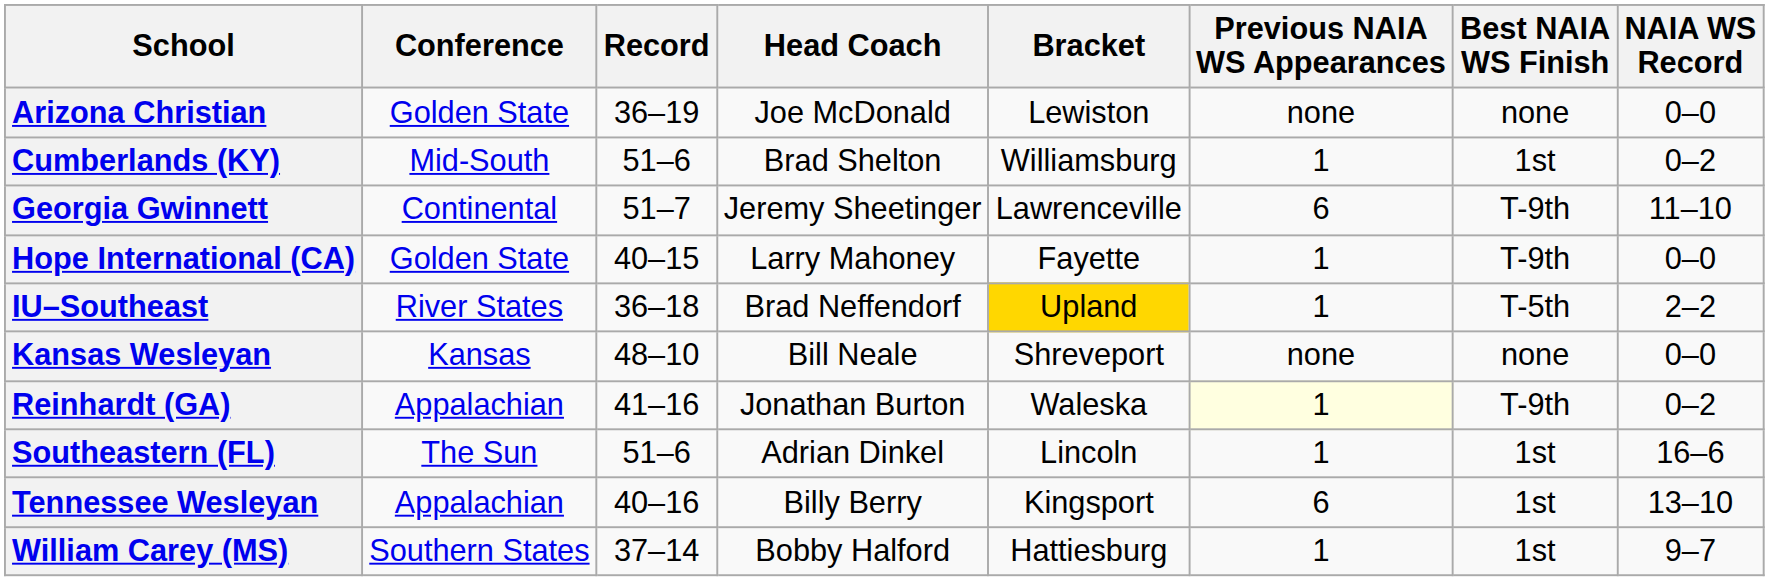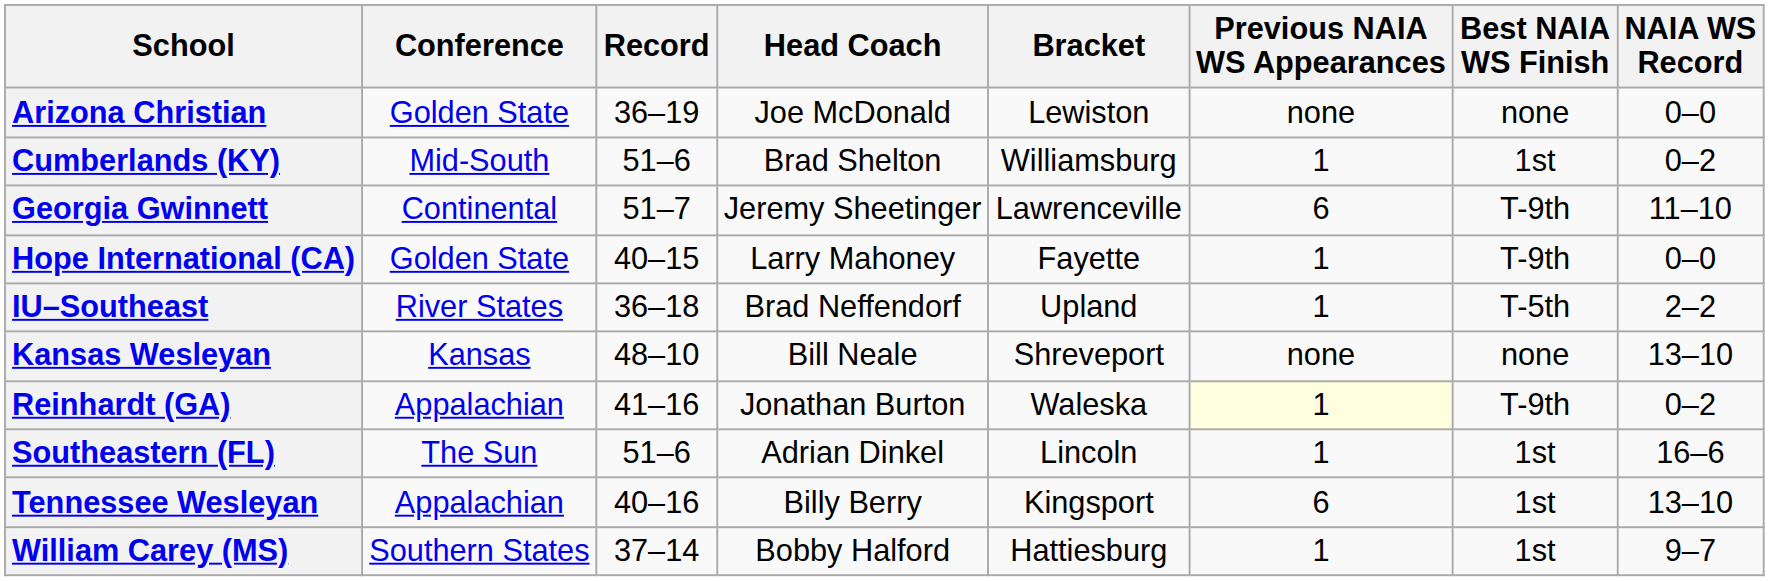 <table class="wikitable sortable plainrowheaders" style="text-align:center">
 <tr>
 <th scope="col">School</th>
 <th scope="col">Conference</th>
 <th scope="col">Record</th>
 <th scope="col">Head Coach</th>
 <th scope="col">Bracket</th>
 <th scope="col">Previous NAIA<br>WS Appearances</th>
 <th scope="col">Best NAIA<br>WS Finish</th>
 <th scope="col">NAIA WS<br>Record</th>
 </tr>
 <tr>
 <th scope="row" style="text-align:left"><a href='#'>Arizona Christian</a></th>
 <td><a href='#'>Golden State</a></td>
 <td>36–19</td>
 <td>Joe McDonald</td>
 <td>Lewiston</td>
 <td>none</td>
 <td>none</td>
 <td>0–0</td>
 </tr>
 <tr>
 <th scope="row" style="text-align:left"><a href='#'>Cumberlands (KY)</a></th>
 <td><a href='#'>Mid-South</a></td>
 <td>51–6</td>
 <td>Brad Shelton</td>
 <td>Williamsburg</td>
 <td>1<br></td>
 <td>1st<br></td>
 <td>0–2</td>
 </tr>
 <tr>
 <th scope="row" style="text-align:left"><a href='#'>Georgia Gwinnett</a></th>
 <td><a href='#'>Continental</a></td>
 <td>51–7</td>
 <td>Jeremy Sheetinger</td>
 <td>Lawrenceville</td>
 <td>6<br></td>
 <td>T-9th<br></td>
 <td>11–10</td>
 </tr>
 <tr>
 <th scope="row" style="text-align:left"><a href='#'>Hope International (CA)</a></th>
 <td><a href='#'>Golden State</a></td>
 <td>40–15</td>
 <td>Larry Mahoney</td>
 <td>Fayette</td>
 <td>1<br></td>
 <td>T-9th<br></td>
 <td>0–0</td>
 </tr>
 <tr>
 <th scope="row" style="text-align:left"><a href='#'>IU–Southeast</a></th>
 <td><a href='#'>River States</a></td>
 <td>36–18</td>
 <td>Brad Neffendorf</td>
-<td style="background: gold;">Upland</td>
+<td>Upland</td>
 <td>1<br></td>
 <td>T-5th<br></td>
 <td>2–2</td>
 </tr>
 <tr>
 <th scope="row" style="text-align:left"><a href='#'>Kansas Wesleyan</a></th>
 <td><a href='#'>Kansas</a></td>
 <td>48–10</td>
 <td>Bill Neale</td>
 <td>Shreveport</td>
 <td>none</td>
 <td>none</td>
-<td>0–0</td>
+<td>13–10</td>
 </tr>
 <tr>
 <th scope="row" style="text-align:left"><a href='#'>Reinhardt (GA)</a></th>
 <td><a href='#'>Appalachian</a></td>
 <td>41–16</td>
 <td>Jonathan Burton</td>
 <td>Waleska</td>
 <td style="background: lightyellow;">1<br></td>
 <td>T-9th<br></td>
 <td>0–2</td>
 </tr>
 <tr>
 <th scope="row" style="text-align:left"><a href='#'>Southeastern (FL)</a></th>
 <td><a href='#'>The Sun</a></td>
 <td>51–6</td>
 <td>Adrian Dinkel</td>
 <td>Lincoln</td>
 <td>1<br></td>
 <td>1st<br></td>
 <td>16–6</td>
 </tr>
 <tr>
 <th scope="row" style="text-align:left"><a href='#'>Tennessee Wesleyan</a></th>
 <td><a href='#'>Appalachian</a></td>
 <td>40–16</td>
 <td>Billy Berry</td>
 <td>Kingsport</td>
 <td>6<br></td>
 <td>1st<br></td>
 <td>13–10</td>
 </tr>
 <tr>
 <th scope="row" style="text-align:left"><a href='#'>William Carey (MS)</a></th>
 <td><a href='#'>Southern States</a></td>
 <td>37–14</td>
 <td>Bobby Halford</td>
 <td>Hattiesburg</td>
 <td>1<br></td>
 <td>1st<br></td>
 <td>9–7</td>
 </tr>
 </table>
